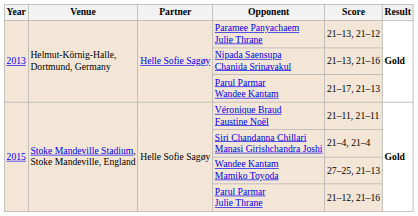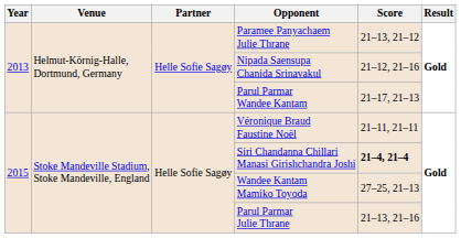 <table class="sortable wikitable" style="font-size: 90%;">
 <tr>
 <th>Year</th>
 <th>Venue</th>
 <th>Partner</th>
 <th>Opponent</th>
 <th>Score</th>
 <th>Result</th>
 </tr>
 <tr style="background:#F3E6D7">
 <td rowspan="3" align="center"><a href='#'>2013</a></td>
 <td rowspan="3" align="left">Helmut-Körnig-Halle,<br>Dortmund, Germany</td>
 <td rowspan="3" align="left"> <a href='#'>Helle Sofie Sagøy</a></td>
 <td align="left"> <a href='#'>Paramee Panyachaem</a><br> <a href='#'>Julie Thrane</a></td>
 <td align="left">21–13, 21–12</td>
 <td rowspan="3" style="text-align:left; background:white"> <strong>Gold</strong></td>
 </tr>
 <tr style="background:#F3E6D7">
 <td align="left"> <a href='#'>Nipada Saensupa</a><br> <a href='#'>Chanida Srinavakul</a></td>
-<td align="left">21–13, 21–16</td>
+<td align="left">21–12, 21–16</td>
 </tr>
 <tr style="background:#F3E6D7">
 <td align="left"> <a href='#'>Parul Parmar</a><br> <a href='#'>Wandee Kantam</a></td>
 <td align="left">21–17, 21–13</td>
 </tr>
 <tr style="background:#F3E6D7">
 <td rowspan="4" align="center"><a href='#'>2015</a></td>
 <td rowspan="4" align="left"><a href='#'>Stoke Mandeville Stadium</a>,<br>Stoke Mandeville, England</td>
 <td rowspan="4" align="left"> Helle Sofie Sagøy</td>
 <td align="left"> <a href='#'>Véronique Braud</a><br> <a href='#'>Faustine Noël</a></td>
 <td align="left">21–11, 21–11</td>
 <td rowspan="4" style="text-align:left; background:white"> <strong>Gold</strong></td>
 </tr>
 <tr style="background:#F3E6D7">
 <td align="left"> <a href='#'>Siri Chandanna Chillari</a><br> <a href='#'>Manasi Girishchandra Joshi</a></td>
-<td align="left">21–4, 21–4</td>
+<td align="left"><strong>21–4, 21–4</strong></td>
 </tr>
 <tr style="background:#F3E6D7">
 <td align="left"> <a href='#'>Wandee Kantam</a><br> <a href='#'>Mamiko Toyoda</a></td>
 <td align="left">27–25, 21–13</td>
 </tr>
 <tr style="background:#F3E6D7">
 <td align="left"> <a href='#'>Parul Parmar</a><br> <a href='#'>Julie Thrane</a></td>
-<td align="left">21–12, 21–16</td>
+<td align="left">21–13, 21–16</td>
 </tr>
 </table>
